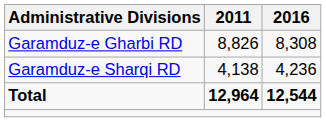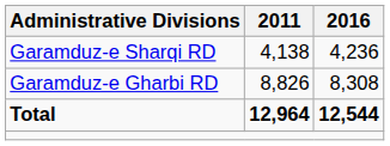 <table class="wikitable">
 <tr>
 <th>Administrative Divisions</th>
 <th>2011</th>
 <th>2016</th>
 </tr>
 <tr>
+<td><a href='#'>Garamduz-e Sharqi RD</a></td>
+<td style="text-align: right;">4,138</td>
+<td style="text-align: right;">4,236</td>
+</tr>
+<tr>
 <td><a href='#'>Garamduz-e Gharbi RD</a></td>
 <td style="text-align: right;">8,826</td>
 <td style="text-align: right;">8,308</td>
-</tr>
-<tr>
-<td><a href='#'>Garamduz-e Sharqi RD</a></td>
-<td style="text-align: right;">4,138</td>
-<td style="text-align: right;">4,236</td>
 </tr>
 <tr>
 <td><strong>Total</strong></td>
 <td style="text-align: right;"><strong>12,964</strong></td>
 <td style="text-align: right;"><strong>12,544</strong></td>
 </tr>
 <tr>
 <td colspan=3></td>
 </tr>
 </table>
